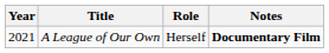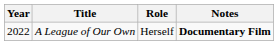 <table class="wikitable sortable">
 <tr>
 <th>Year</th>
 <th>Title</th>
 <th>Role</th>
 <th class="unsortable">Notes</th>
 </tr>
 <tr>
-<td>2021</td>
+<td>2022</td>
 <td><em>A League of Our Own</em></td>
 <td>Herself</td>
 <td><strong>Documentary Film</strong></td>
 </tr>
 </table>
